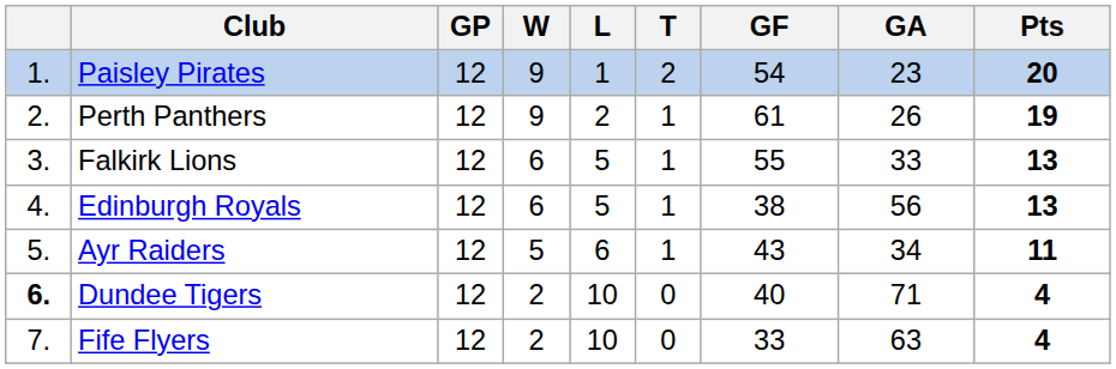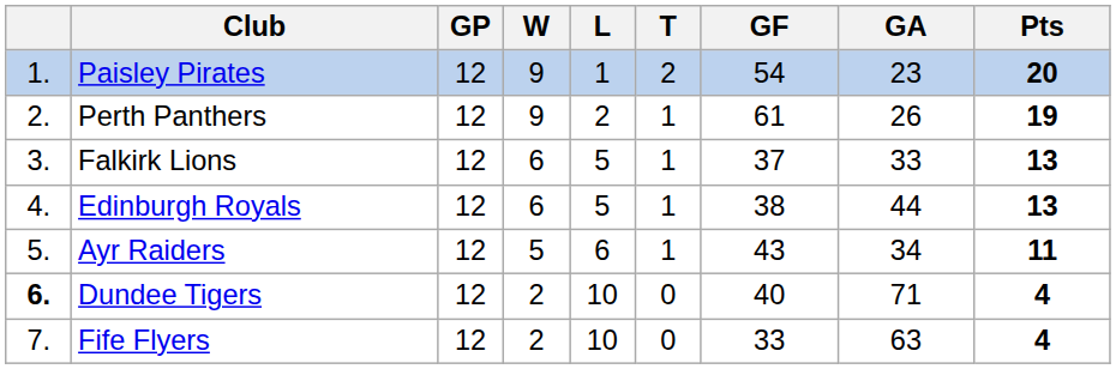 <table class="wikitable">
 <tr>
 <th width="30"></th>
 <th width="200">Club</th>
 <th width="30">GP</th>
 <th width="30">W</th>
 <th width="30">L</th>
 <th width="30">T</th>
 <th width="70">GF</th>
 <th width="70">GA</th>
 <th width="70">Pts</th>
 </tr>
 <tr bgcolor="#BCD2EE" align="center">
 <td>1.</td>
 <td align="left"><a href='#'>Paisley Pirates</a></td>
 <td>12</td>
 <td>9</td>
 <td>1</td>
 <td>2</td>
 <td>54</td>
 <td>23</td>
 <td><strong>20</strong></td>
 </tr>
 <tr bgcolor="#FFFFFF" align="center">
 <td>2.</td>
 <td align="left">Perth Panthers</td>
 <td>12</td>
 <td>9</td>
 <td>2</td>
 <td>1</td>
 <td>61</td>
 <td>26</td>
 <td><strong>19</strong></td>
 </tr>
 <tr bgcolor="#FFFFFF" align="center">
 <td>3.</td>
 <td align="left">Falkirk Lions</td>
 <td>12</td>
 <td>6</td>
 <td>5</td>
 <td>1</td>
-<td>55</td>
+<td>37</td>
 <td>33</td>
 <td><strong>13</strong></td>
 </tr>
 <tr bgcolor="#FFFFFF" align="center">
 <td>4.</td>
 <td align="left"><a href='#'>Edinburgh Royals</a></td>
 <td>12</td>
 <td>6</td>
 <td>5</td>
 <td>1</td>
 <td>38</td>
-<td>56</td>
+<td>44</td>
 <td><strong>13</strong></td>
 </tr>
 <tr bgcolor="#FFFFFF" align="center">
 <td>5.</td>
 <td align="left"><a href='#'>Ayr Raiders</a></td>
 <td>12</td>
 <td>5</td>
 <td>6</td>
 <td>1</td>
 <td>43</td>
 <td>34</td>
 <td><strong>11</strong></td>
 </tr>
 <tr bgcolor="#FFFFFF" align="center">
 <td><strong>6.</strong></td>
 <td align="left"><a href='#'>Dundee Tigers</a></td>
 <td>12</td>
 <td>2</td>
 <td>10</td>
 <td>0</td>
 <td>40</td>
 <td>71</td>
 <td><strong>4</strong></td>
 </tr>
 <tr bgcolor="#FFFFFF" align="center">
 <td>7.</td>
 <td align="left"><a href='#'>Fife Flyers</a></td>
 <td>12</td>
 <td>2</td>
 <td>10</td>
 <td>0</td>
 <td>33</td>
 <td>63</td>
 <td><strong>4</strong></td>
 </tr>
 </table>
